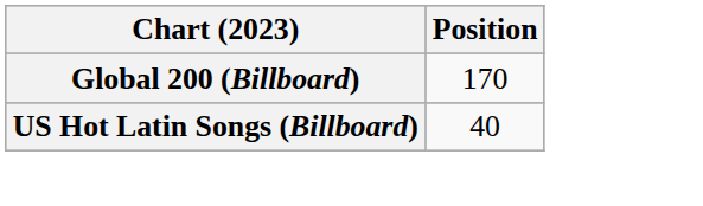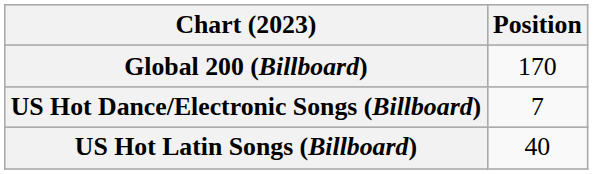 <table class="wikitable sortable plainrowheaders" style="text-align:center">
 <tr>
 <th scope="col">Chart (2023)</th>
 <th scope="col">Position</th>
 </tr>
 <tr>
 <th scope="row">Global 200 (<em>Billboard</em>)</th>
 <td>170</td>
 </tr>
 <tr>
+<th scope="row">US Hot Dance/Electronic Songs (<em>Billboard</em>)</th>
+<td>7</td>
+</tr>
+<tr>
 <th scope="row">US Hot Latin Songs (<em>Billboard</em>)</th>
 <td>40</td>
 </tr>
 </table>
